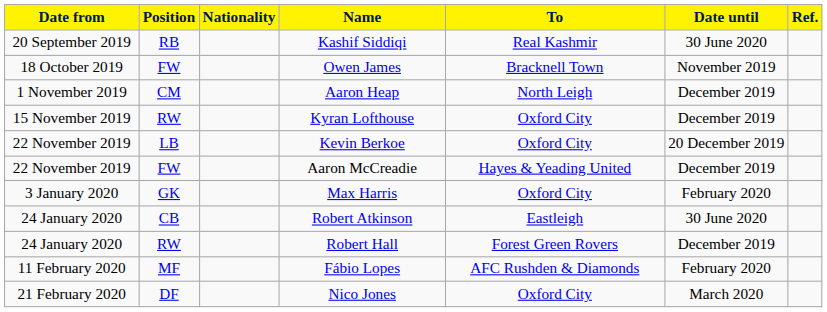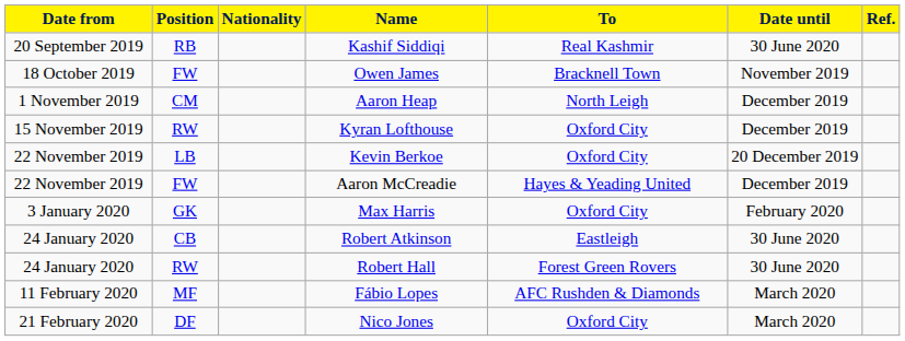 <table class="wikitable"  style="text-align:center; font-size:90%; ">
 <tr>
 <th style="background:#fff300; color:#001958; width:120px;">Date from</th>
 <th style="background:#fff300; color:#001958; width:50px;">Position</th>
 <th style="background:#fff300; color:#001958; width:50px;">Nationality</th>
 <th style="background:#fff300; color:#001958; width:150px;">Name</th>
 <th style="background:#fff300; color:#001958; width:200px;">To</th>
 <th style="background:#fff300; color:#001958; width:110px;">Date until</th>
 <th style="background:#fff300; color:#001958; width:25px;">Ref.</th>
 </tr>
 <tr>
 <td>20 September 2019</td>
 <td><a href='#'>RB</a></td>
 <td></td>
 <td><a href='#'>Kashif Siddiqi</a></td>
 <td> <a href='#'>Real Kashmir</a></td>
 <td>30 June 2020</td>
 <td></td>
 </tr>
 <tr>
 <td>18 October 2019</td>
 <td><a href='#'>FW</a></td>
 <td></td>
 <td><a href='#'>Owen James</a></td>
 <td> <a href='#'>Bracknell Town</a></td>
 <td>November 2019</td>
 <td></td>
 </tr>
 <tr>
 <td>1 November 2019</td>
 <td><a href='#'>CM</a></td>
 <td></td>
 <td><a href='#'>Aaron Heap</a></td>
 <td> <a href='#'>North Leigh</a></td>
 <td>December 2019</td>
 <td></td>
 </tr>
 <tr>
 <td>15 November 2019</td>
 <td><a href='#'>RW</a></td>
 <td></td>
 <td><a href='#'>Kyran Lofthouse</a></td>
 <td> <a href='#'>Oxford City</a></td>
 <td>December 2019</td>
 <td></td>
 </tr>
 <tr>
 <td>22 November 2019</td>
 <td><a href='#'>LB</a></td>
 <td></td>
 <td><a href='#'>Kevin Berkoe</a></td>
 <td> <a href='#'>Oxford City</a></td>
 <td>20 December 2019</td>
 <td></td>
 </tr>
 <tr>
 <td>22 November 2019</td>
 <td><a href='#'>FW</a></td>
 <td></td>
 <td>Aaron McCreadie</td>
 <td> <a href='#'>Hayes & Yeading United</a></td>
 <td>December 2019</td>
 <td></td>
 </tr>
 <tr>
 <td>3 January 2020</td>
 <td><a href='#'>GK</a></td>
 <td></td>
 <td><a href='#'>Max Harris</a></td>
 <td> <a href='#'>Oxford City</a></td>
 <td>February 2020</td>
 <td></td>
 </tr>
 <tr>
 <td>24 January 2020</td>
 <td><a href='#'>CB</a></td>
 <td></td>
 <td><a href='#'>Robert Atkinson</a></td>
 <td> <a href='#'>Eastleigh</a></td>
 <td>30 June 2020</td>
 <td></td>
 </tr>
 <tr>
 <td>24 January 2020</td>
 <td><a href='#'>RW</a></td>
 <td></td>
 <td><a href='#'>Robert Hall</a></td>
 <td> <a href='#'>Forest Green Rovers</a></td>
-<td>December 2019</td>
+<td>30 June 2020</td>
 <td></td>
 </tr>
 <tr>
 <td>11 February 2020</td>
 <td><a href='#'>MF</a></td>
 <td></td>
 <td><a href='#'>Fábio Lopes</a></td>
 <td> <a href='#'>AFC Rushden & Diamonds</a></td>
-<td>February 2020</td>
+<td>March 2020</td>
 <td></td>
 </tr>
 <tr>
 <td>21 February 2020</td>
 <td><a href='#'>DF</a></td>
 <td></td>
 <td><a href='#'>Nico Jones</a></td>
 <td> <a href='#'>Oxford City</a></td>
 <td>March 2020</td>
 <td></td>
 </tr>
 </table>
